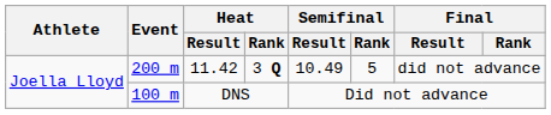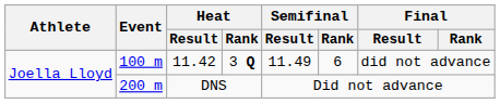 <table class="wikitable" style="font-size:90%; text-align:center">
 <tr>
 <th rowspan=2>Athlete</th>
 <th rowspan=2>Event</th>
 <th colspan=2>Heat</th>
 <th colspan=2>Semifinal</th>
 <th colspan=2>Final</th>
 </tr>
 <tr style="font-size:95%">
 <th>Result</th>
 <th>Rank</th>
 <th>Result</th>
 <th>Rank</th>
 <th>Result</th>
 <th>Rank</th>
 </tr>
 <tr>
 <td rowspan="2" align="left"><a href='#'>Joella Lloyd</a></td>
-<td align=left rowspan=1><a href='#'>200 m</a></td>
+<td align=left rowspan=1><a href='#'>100 m</a></td>
 <td>11.42</td>
 <td>3 <strong>Q</strong></td>
-<td>10.49</td>
-<td>5</td>
+<td>11.49</td>
+<td>6</td>
 <td colspan=2>did not advance</td>
 </tr>
 <tr>
-<td align=left rowspan=1><a href='#'>100 m</a></td>
+<td align=left rowspan=1><a href='#'>200 m</a></td>
 <td colspan="2">DNS</td>
 <td colspan="4">Did not advance</td>
 </tr>
 </table>
